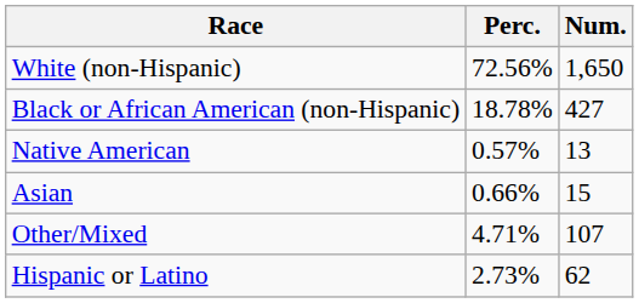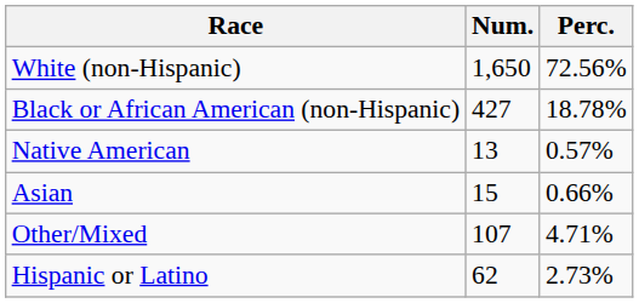 <table class="wikitable">
 <tr>
 <th>Race</th>
+<th>Num.</th>
 <th>Perc.</th>
-<th>Num.</th>
 </tr>
 <tr>
 <td><a href='#'>White</a> (non-Hispanic)</td>
+<td>1,650</td>
 <td>72.56%</td>
-<td>1,650</td>
 </tr>
 <tr>
 <td><a href='#'>Black or African American</a> (non-Hispanic)</td>
+<td>427</td>
 <td>18.78%</td>
-<td>427</td>
 </tr>
 <tr>
 <td><a href='#'>Native American</a></td>
+<td>13</td>
 <td>0.57%</td>
-<td>13</td>
 </tr>
 <tr>
 <td><a href='#'>Asian</a></td>
+<td>15</td>
 <td>0.66%</td>
-<td>15</td>
 </tr>
 <tr>
 <td><a href='#'>Other/Mixed</a></td>
+<td>107</td>
 <td>4.71%</td>
-<td>107</td>
 </tr>
 <tr>
 <td><a href='#'>Hispanic</a> or <a href='#'>Latino</a></td>
+<td>62</td>
 <td>2.73%</td>
-<td>62</td>
 </tr>
 </table>
